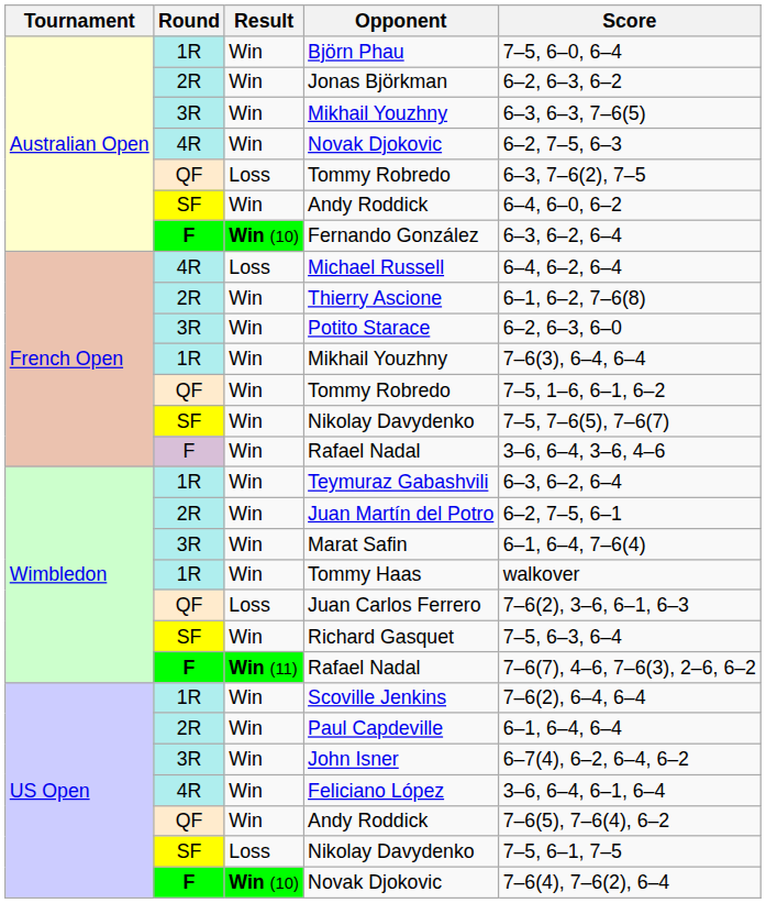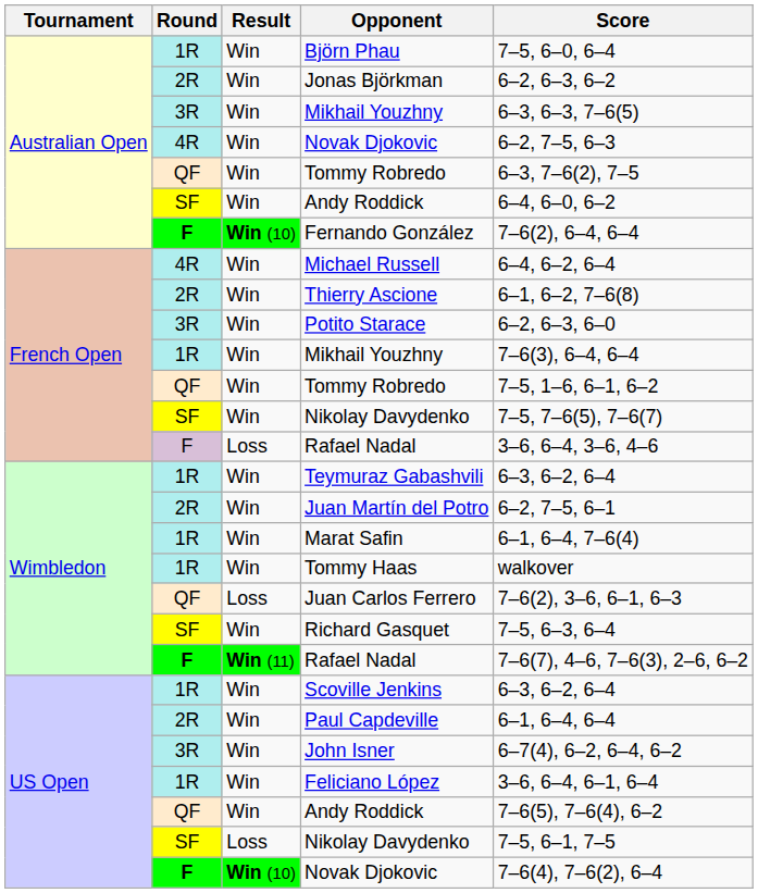 <table class="wikitable" style="font-size:90%">
 <tr style="background:#efefef;">
 <th>Tournament</th>
 <th>Round</th>
 <th>Result</th>
 <th>Opponent</th>
 <th>Score</th>
 </tr>
 <tr>
 <td rowspan="7" style="background:#ffc;"><a href='#'>Australian Open</a></td>
 <td style="text-align:center; background:#afeeee;">1R</td>
 <td>Win</td>
 <td> <a href='#'>Björn Phau</a></td>
 <td>7–5, 6–0, 6–4</td>
 </tr>
 <tr>
 <td style="text-align:center; background:#afeeee;">2R</td>
 <td>Win</td>
 <td> Jonas Björkman</td>
 <td>6–2, 6–3, 6–2</td>
 </tr>
 <tr>
 <td style="text-align:center; background:#afeeee;">3R</td>
 <td>Win</td>
 <td> <a href='#'>Mikhail Youzhny</a></td>
 <td>6–3, 6–3, 7–6(5)</td>
 </tr>
 <tr>
 <td style="text-align:center; background:#afeeee;">4R</td>
 <td>Win</td>
 <td> <a href='#'>Novak Djokovic</a></td>
 <td>6–2, 7–5, 6–3</td>
 </tr>
 <tr>
 <td style="text-align:center; background:#ffebcd;">QF</td>
-<td>Loss</td>
+<td>Win</td>
 <td> Tommy Robredo</td>
 <td>6–3, 7–6(2), 7–5</td>
 </tr>
 <tr>
 <td style="text-align:center; background:yellow;">SF</td>
 <td>Win</td>
 <td> Andy Roddick</td>
 <td>6–4, 6–0, 6–2</td>
 </tr>
 <tr>
 <td style="text-align:center; background:#0f0;"><strong>F</strong></td>
 <td style="background:#0f0;"><strong>Win</strong> <small>(10)</small></td>
 <td> Fernando González</td>
-<td>6–3, 6–2, 6–4</td>
+<td>7–6(2), 6–4, 6–4</td>
 </tr>
 <tr>
 <td rowspan="7" style="background:#ebc2af;"><a href='#'>French Open</a></td>
 <td style="text-align:center; background:#afeeee;">4R</td>
-<td>Loss</td>
+<td>Win</td>
 <td> <a href='#'>Michael Russell</a></td>
 <td>6–4, 6–2, 6–4</td>
 </tr>
 <tr>
 <td style="text-align:center; background:#afeeee;">2R</td>
 <td>Win</td>
 <td> <a href='#'>Thierry Ascione</a></td>
 <td>6–1, 6–2, 7–6(8)</td>
 </tr>
 <tr>
 <td style="text-align:center; background:#afeeee;">3R</td>
 <td>Win</td>
 <td> <a href='#'>Potito Starace</a></td>
 <td>6–2, 6–3, 6–0</td>
 </tr>
 <tr>
 <td style="text-align:center; background:#afeeee;">1R</td>
 <td>Win</td>
 <td> Mikhail Youzhny</td>
 <td>7–6(3), 6–4, 6–4</td>
 </tr>
 <tr>
 <td style="text-align:center; background:#ffebcd;">QF</td>
 <td>Win</td>
 <td> Tommy Robredo</td>
 <td>7–5, 1–6, 6–1, 6–2</td>
 </tr>
 <tr>
 <td style="text-align:center; background:yellow;">SF</td>
 <td>Win</td>
 <td> Nikolay Davydenko</td>
 <td>7–5, 7–6(5), 7–6(7)</td>
 </tr>
 <tr>
 <td style="text-align:center; background:thistle;">F</td>
-<td>Win</td>
+<td>Loss</td>
 <td> Rafael Nadal</td>
 <td>3–6, 6–4, 3–6, 4–6</td>
 </tr>
 <tr>
 <td rowspan="7" style="background:#cfc;"><a href='#'>Wimbledon</a></td>
 <td style="text-align:center; background:#afeeee;">1R</td>
 <td>Win</td>
 <td> <a href='#'>Teymuraz Gabashvili</a></td>
 <td>6–3, 6–2, 6–4</td>
 </tr>
 <tr>
 <td style="text-align:center; background:#afeeee;">2R</td>
 <td>Win</td>
 <td><a href='#'>Juan Martín del Potro</a></td>
 <td>6–2, 7–5, 6–1</td>
 </tr>
 <tr>
-<td style="text-align:center; background:#afeeee;">3R</td>
+<td style="text-align:center; background:#afeeee;">1R</td>
 <td>Win</td>
 <td> Marat Safin</td>
 <td>6–1, 6–4, 7–6(4)</td>
 </tr>
 <tr>
 <td style="text-align:center; background:#afeeee;">1R</td>
 <td>Win</td>
 <td> Tommy Haas</td>
 <td>walkover</td>
 </tr>
 <tr>
 <td style="text-align:center; background:#ffebcd;">QF</td>
 <td>Loss</td>
 <td> Juan Carlos Ferrero</td>
 <td>7–6(2), 3–6, 6–1, 6–3</td>
 </tr>
 <tr>
 <td style="text-align:center; background:yellow;">SF</td>
 <td>Win</td>
 <td> Richard Gasquet</td>
 <td>7–5, 6–3, 6–4</td>
 </tr>
 <tr>
 <td style="text-align:center; background:#0f0;"><strong>F</strong></td>
 <td style="background:#0f0;"><strong>Win</strong> <small>(11)</small></td>
 <td> Rafael Nadal</td>
 <td>7–6(7), 4–6, 7–6(3), 2–6, 6–2</td>
 </tr>
 <tr>
 <td rowspan="7" style="background:#ccf;"><a href='#'>US Open</a></td>
 <td style="text-align:center; background:#afeeee;">1R</td>
 <td>Win</td>
 <td> <a href='#'>Scoville Jenkins</a></td>
-<td>7–6(2), 6–4, 6–4</td>
+<td>6–3, 6–2, 6–4</td>
 </tr>
 <tr>
 <td style="text-align:center; background:#afeeee;">2R</td>
 <td>Win</td>
 <td> <a href='#'>Paul Capdeville</a></td>
 <td>6–1, 6–4, 6–4</td>
 </tr>
 <tr>
 <td style="text-align:center; background:#afeeee;">3R</td>
 <td>Win</td>
 <td> <a href='#'>John Isner</a></td>
 <td>6–7(4), 6–2, 6–4, 6–2</td>
 </tr>
 <tr>
-<td style="text-align:center; background:#afeeee;">4R</td>
+<td style="text-align:center; background:#afeeee;">1R</td>
 <td>Win</td>
 <td> <a href='#'>Feliciano López</a></td>
 <td>3–6, 6–4, 6–1, 6–4</td>
 </tr>
 <tr>
 <td style="text-align:center; background:#ffebcd;">QF</td>
 <td>Win</td>
 <td> Andy Roddick</td>
 <td>7–6(5), 7–6(4), 6–2</td>
 </tr>
 <tr>
 <td style="text-align:center; background:yellow;">SF</td>
 <td>Loss</td>
 <td> Nikolay Davydenko</td>
 <td>7–5, 6–1, 7–5</td>
 </tr>
 <tr>
 <td style="text-align:center; background:#0f0;"><strong>F</strong></td>
 <td style="background:#0f0;"><strong>Win</strong> <small>(10)</small></td>
 <td> Novak Djokovic</td>
 <td>7–6(4), 7–6(2), 6–4</td>
 </tr>
 </table>
